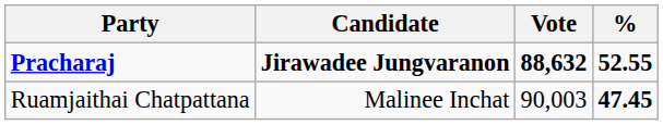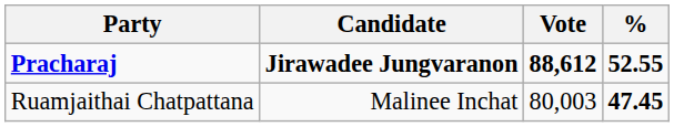 <table class="wikitable" style="text-align:right">
 <tr>
 <th>Party</th>
 <th>Candidate</th>
 <th>Vote</th>
 <th>%</th>
 </tr>
 <tr>
 <td align="left"><a href='#'><strong>Pracharaj</strong></a></td>
 <td><strong>Jirawadee Jungvaranon</strong></td>
-<td><strong>88,632</strong></td>
+<td><strong>88,612</strong></td>
 <td><strong>52.55</strong></td>
 </tr>
 <tr>
 <td align="left">Ruamjaithai Chatpattana</td>
 <td>Malinee Inchat</td>
-<td>90,003</td>
+<td>80,003</td>
 <td><strong>47.45</strong></td>
 </tr>
 </table>
